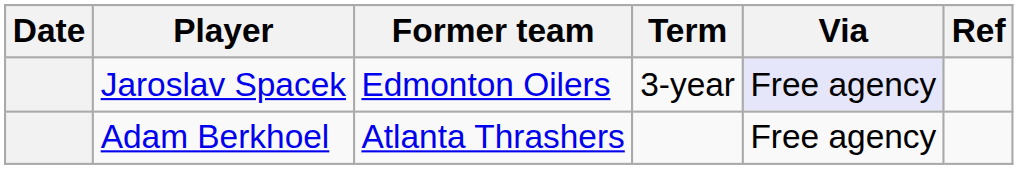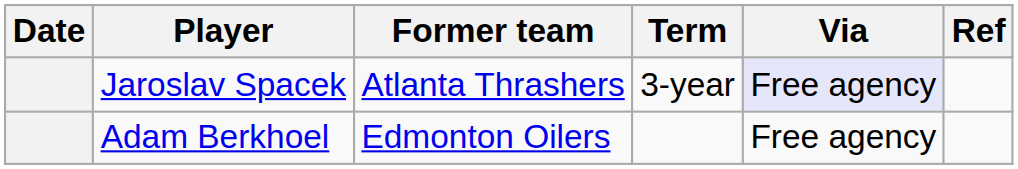 <table class="wikitable plainrowheaders">
 <tr style="background:#ddd; text-align:center;">
 <th>Date</th>
 <th>Player</th>
 <th>Former team</th>
 <th>Term</th>
 <th>Via</th>
 <th>Ref</th>
 </tr>
 <tr>
 <th scope="row"></th>
 <td><a href='#'>Jaroslav Spacek</a></td>
-<td><a href='#'>Edmonton Oilers</a></td>
+<td><a href='#'>Atlanta Thrashers</a></td>
 <td>3-year</td>
 <td style="background: lavender;">Free agency</td>
 <td></td>
 </tr>
 <tr>
 <th scope="row"></th>
 <td><a href='#'>Adam Berkhoel</a></td>
-<td><a href='#'>Atlanta Thrashers</a></td>
+<td><a href='#'>Edmonton Oilers</a></td>
 <td></td>
 <td>Free agency</td>
 <td></td>
 </tr>
 </table>
